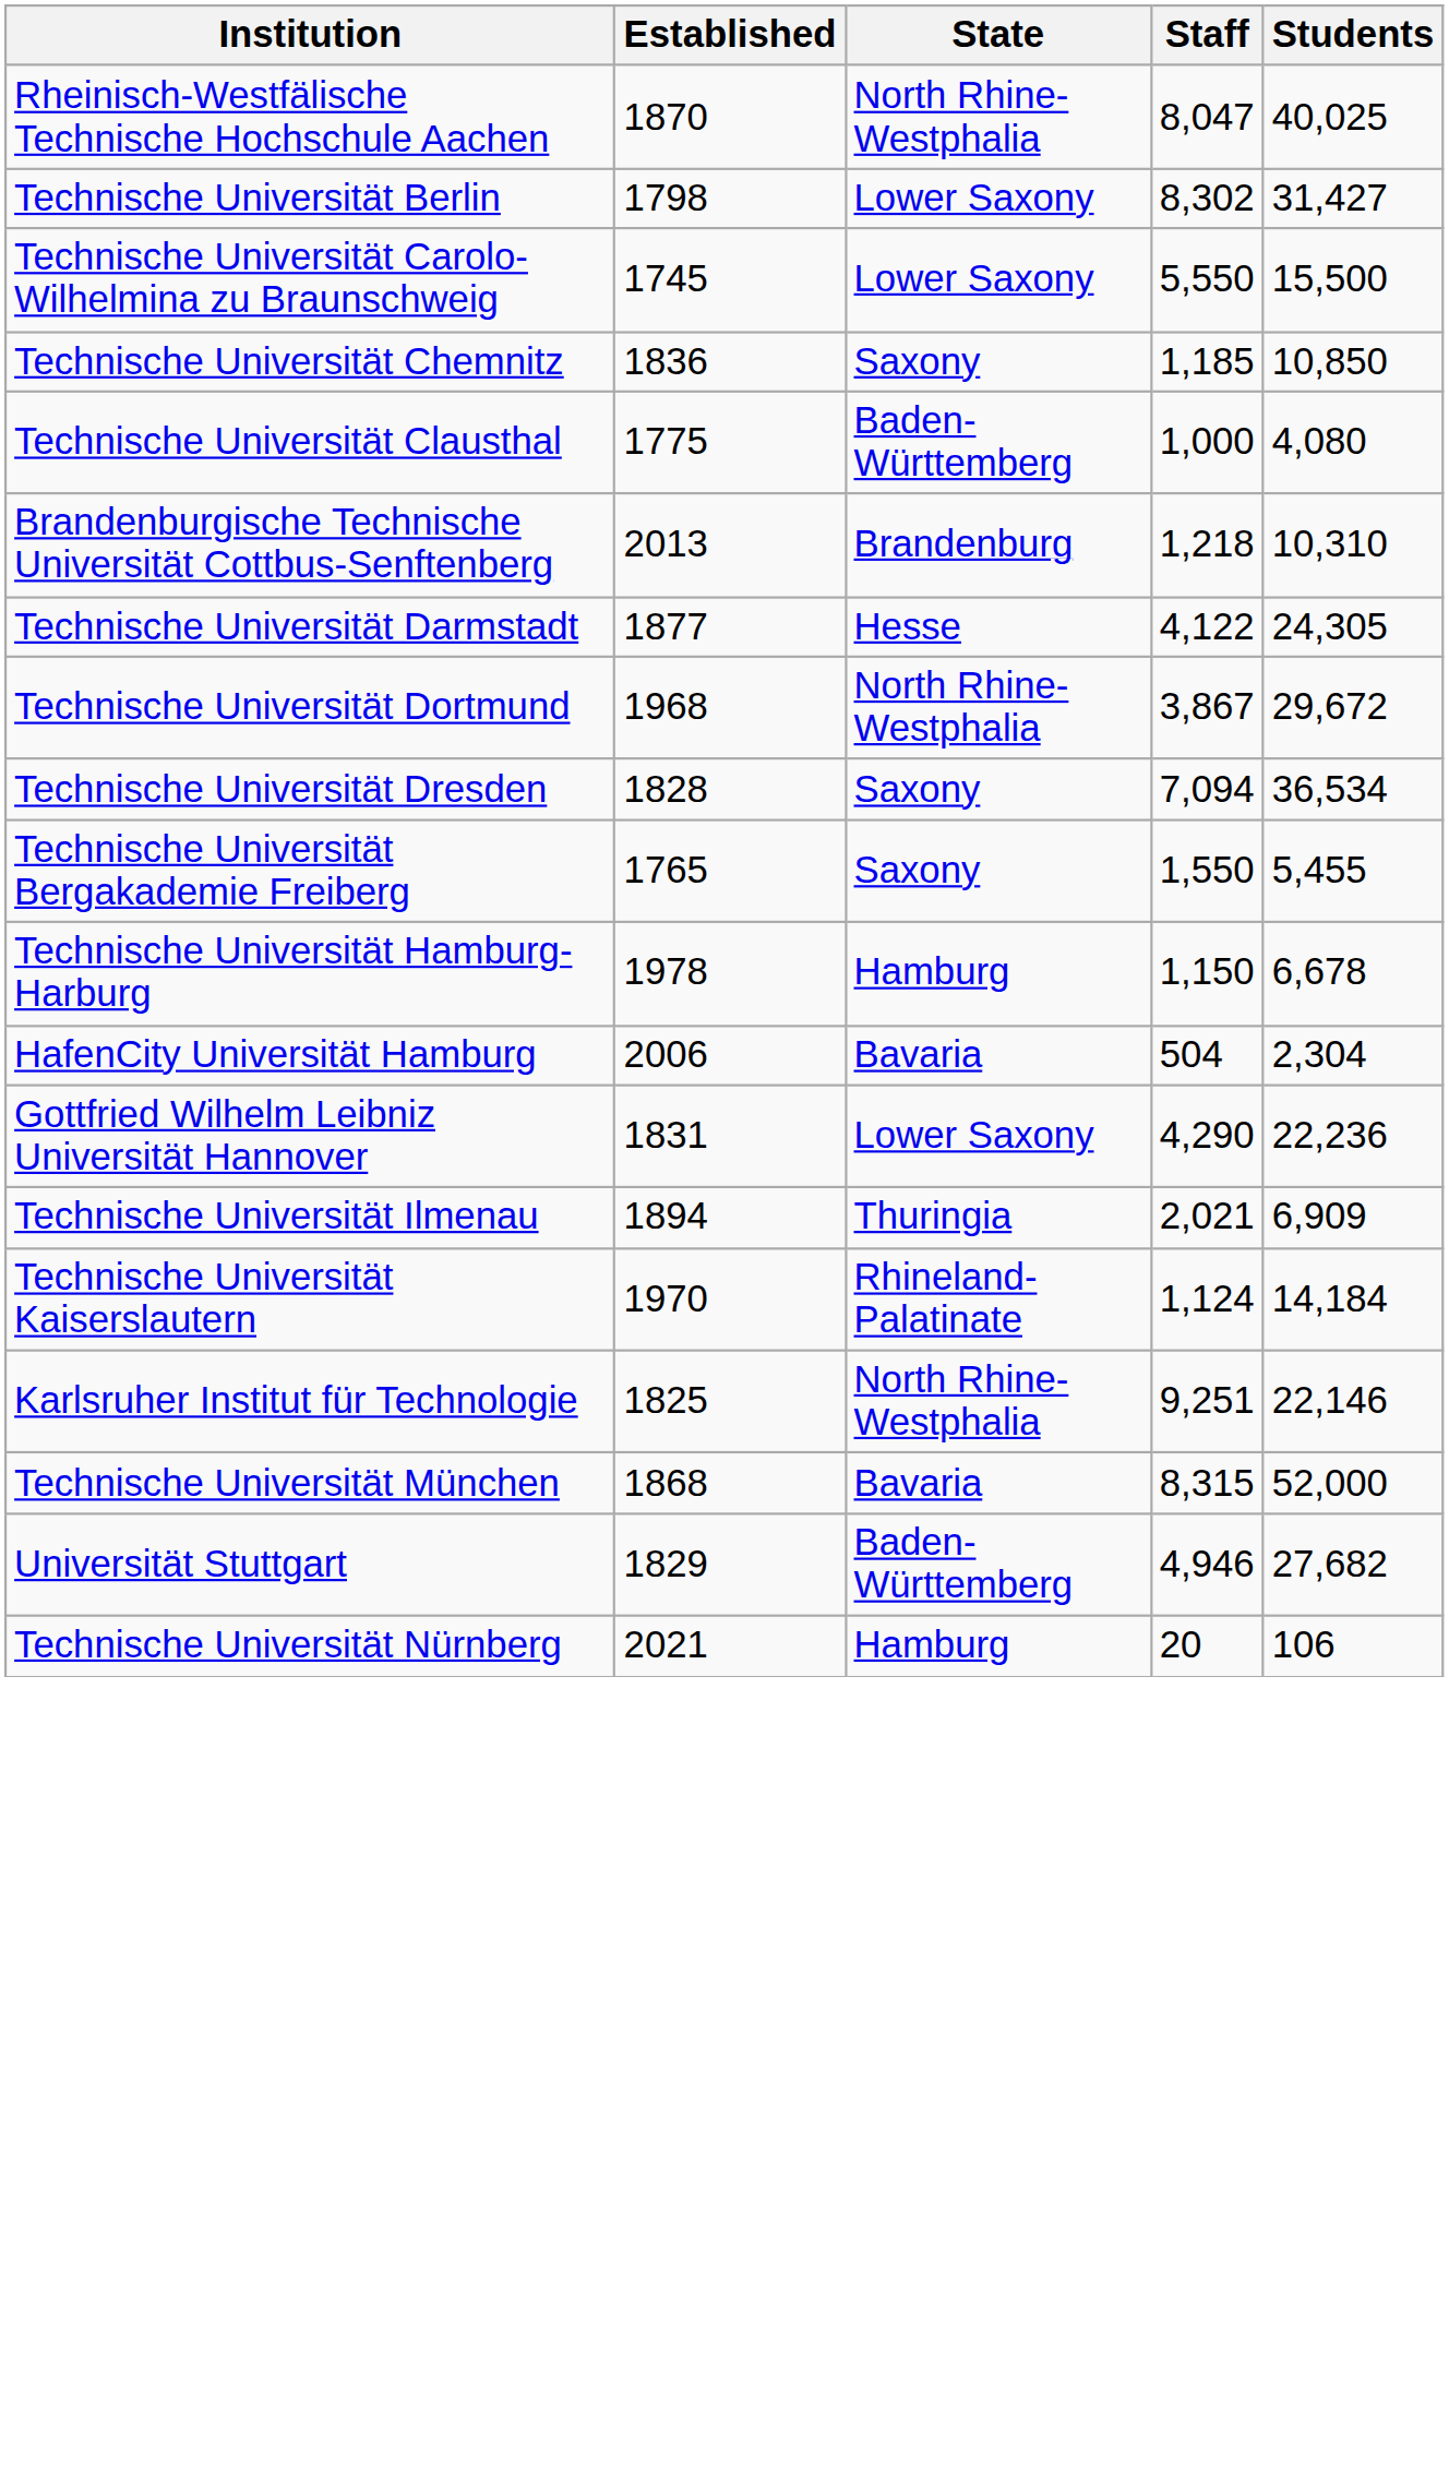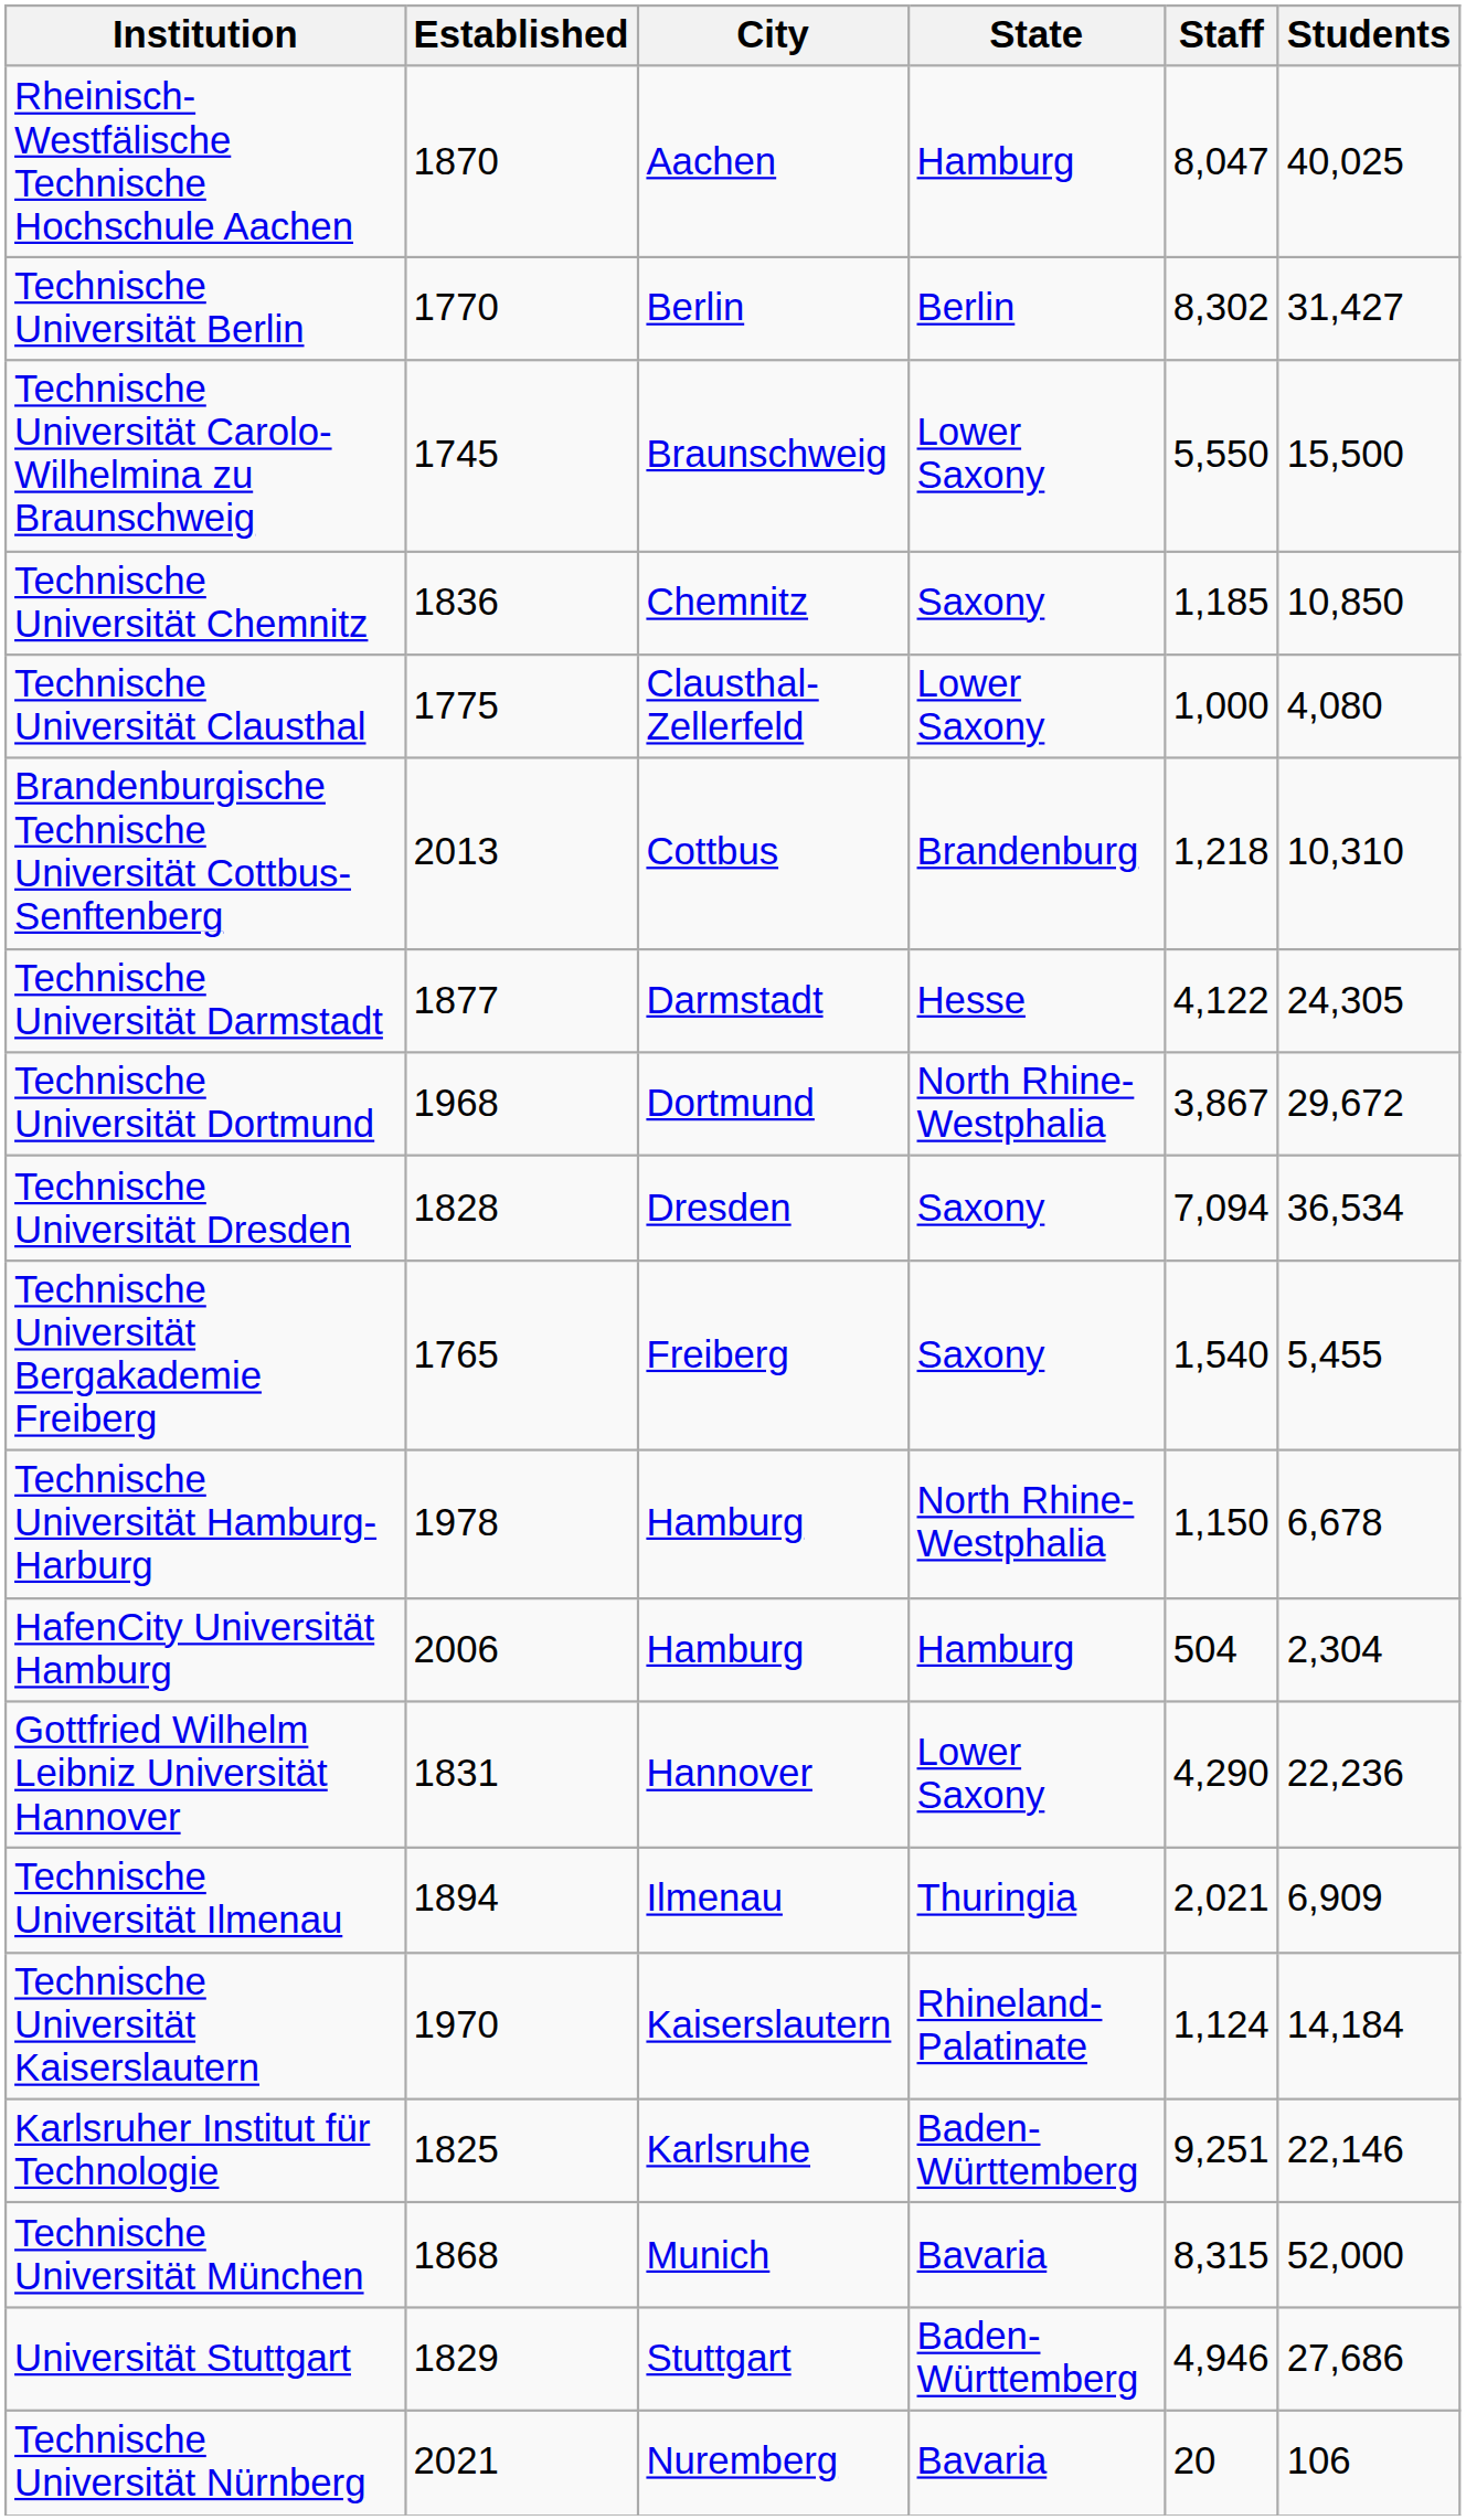 <table class="sortable wikitable">
 <tr>
 <th>Institution</th>
 <th>Established</th>
+<th>City</th>
 <th>State</th>
 <th>Staff</th>
 <th>Students</th>
 </tr>
 <tr>
 <td><a href='#'>Rheinisch-Westfälische Technische Hochschule Aachen</a></td>
 <td>1870</td>
-<td><a href='#'>North Rhine-Westphalia</a></td>
+<td><a href='#'>Aachen</a></td>
+<td><a href='#'>Hamburg</a></td>
 <td>8,047</td>
 <td>40,025</td>
 </tr>
 <tr>
 <td><a href='#'>Technische Universität Berlin</a></td>
-<td>1798</td>
-<td><a href='#'>Lower Saxony</a></td>
+<td>1770</td>
+<td><a href='#'>Berlin</a></td>
+<td><a href='#'>Berlin</a></td>
 <td>8,302</td>
 <td>31,427</td>
 </tr>
 <tr>
 <td><a href='#'>Technische Universität Carolo-Wilhelmina zu Braunschweig</a></td>
 <td>1745</td>
+<td><a href='#'>Braunschweig</a></td>
 <td><a href='#'>Lower Saxony</a></td>
 <td>5,550</td>
 <td>15,500</td>
 </tr>
 <tr>
 <td><a href='#'>Technische Universität Chemnitz</a></td>
 <td>1836</td>
+<td><a href='#'>Chemnitz</a></td>
 <td><a href='#'>Saxony</a></td>
 <td>1,185</td>
 <td>10,850</td>
 </tr>
 <tr>
 <td><a href='#'>Technische Universität Clausthal</a></td>
 <td>1775</td>
-<td><a href='#'>Baden-Württemberg</a></td>
+<td><a href='#'>Clausthal-Zellerfeld</a></td>
+<td><a href='#'>Lower Saxony</a></td>
 <td>1,000</td>
 <td>4,080</td>
 </tr>
 <tr>
 <td><a href='#'>Brandenburgische Technische Universität Cottbus-Senftenberg</a></td>
 <td>2013</td>
+<td><a href='#'>Cottbus</a></td>
 <td><a href='#'>Brandenburg</a></td>
 <td>1,218</td>
 <td>10,310</td>
 </tr>
 <tr>
 <td><a href='#'>Technische Universität Darmstadt</a></td>
 <td>1877</td>
+<td><a href='#'>Darmstadt</a></td>
 <td><a href='#'>Hesse</a></td>
 <td>4,122</td>
 <td>24,305</td>
 </tr>
 <tr>
 <td><a href='#'>Technische Universität Dortmund</a></td>
 <td>1968</td>
+<td><a href='#'>Dortmund</a></td>
 <td><a href='#'>North Rhine-Westphalia</a></td>
 <td>3,867</td>
 <td>29,672</td>
 </tr>
 <tr>
 <td><a href='#'>Technische Universität Dresden</a></td>
 <td>1828</td>
+<td><a href='#'>Dresden</a></td>
 <td><a href='#'>Saxony</a></td>
 <td>7,094</td>
 <td>36,534</td>
 </tr>
 <tr>
 <td><a href='#'>Technische Universität Bergakademie Freiberg</a></td>
 <td>1765</td>
+<td><a href='#'>Freiberg</a></td>
 <td><a href='#'>Saxony</a></td>
-<td>1,550</td>
+<td>1,540</td>
 <td>5,455</td>
 </tr>
 <tr>
 <td><a href='#'>Technische Universität Hamburg-Harburg</a></td>
 <td>1978</td>
 <td><a href='#'>Hamburg</a></td>
+<td><a href='#'>North Rhine-Westphalia</a></td>
 <td>1,150</td>
 <td>6,678</td>
 </tr>
 <tr>
 <td><a href='#'>HafenCity Universität Hamburg</a></td>
 <td>2006</td>
-<td><a href='#'>Bavaria</a></td>
+<td><a href='#'>Hamburg</a></td>
+<td><a href='#'>Hamburg</a></td>
 <td>504</td>
 <td>2,304</td>
 </tr>
 <tr>
 <td><a href='#'>Gottfried Wilhelm Leibniz Universität Hannover</a></td>
 <td>1831</td>
+<td><a href='#'>Hannover</a></td>
 <td><a href='#'>Lower Saxony</a></td>
 <td>4,290</td>
 <td>22,236</td>
 </tr>
 <tr>
 <td><a href='#'>Technische Universität Ilmenau</a></td>
 <td>1894</td>
+<td><a href='#'>Ilmenau</a></td>
 <td><a href='#'>Thuringia</a></td>
 <td>2,021</td>
 <td>6,909</td>
 </tr>
 <tr>
 <td><a href='#'>Technische Universität Kaiserslautern</a></td>
 <td>1970</td>
+<td><a href='#'>Kaiserslautern</a></td>
 <td><a href='#'>Rhineland-Palatinate</a></td>
 <td>1,124</td>
 <td>14,184</td>
 </tr>
 <tr>
 <td><a href='#'>Karlsruher Institut für Technologie</a></td>
 <td>1825</td>
-<td><a href='#'>North Rhine-Westphalia</a></td>
+<td><a href='#'>Karlsruhe</a></td>
+<td><a href='#'>Baden-Württemberg</a></td>
 <td>9,251</td>
 <td>22,146</td>
 </tr>
 <tr>
 <td><a href='#'>Technische Universität München</a></td>
 <td>1868</td>
+<td><a href='#'>Munich</a></td>
 <td><a href='#'>Bavaria</a></td>
 <td>8,315</td>
 <td>52,000</td>
 </tr>
 <tr>
 <td><a href='#'>Universität Stuttgart</a></td>
 <td>1829</td>
+<td><a href='#'>Stuttgart</a></td>
 <td><a href='#'>Baden-Württemberg</a></td>
 <td>4,946</td>
-<td>27,682</td>
+<td>27,686</td>
 </tr>
 <tr>
 <td><a href='#'>Technische Universität Nürnberg</a></td>
 <td>2021</td>
-<td><a href='#'>Hamburg</a></td>
+<td><a href='#'>Nuremberg</a></td>
+<td><a href='#'>Bavaria</a></td>
 <td>20</td>
 <td>106</td>
 </tr>
 </table>
